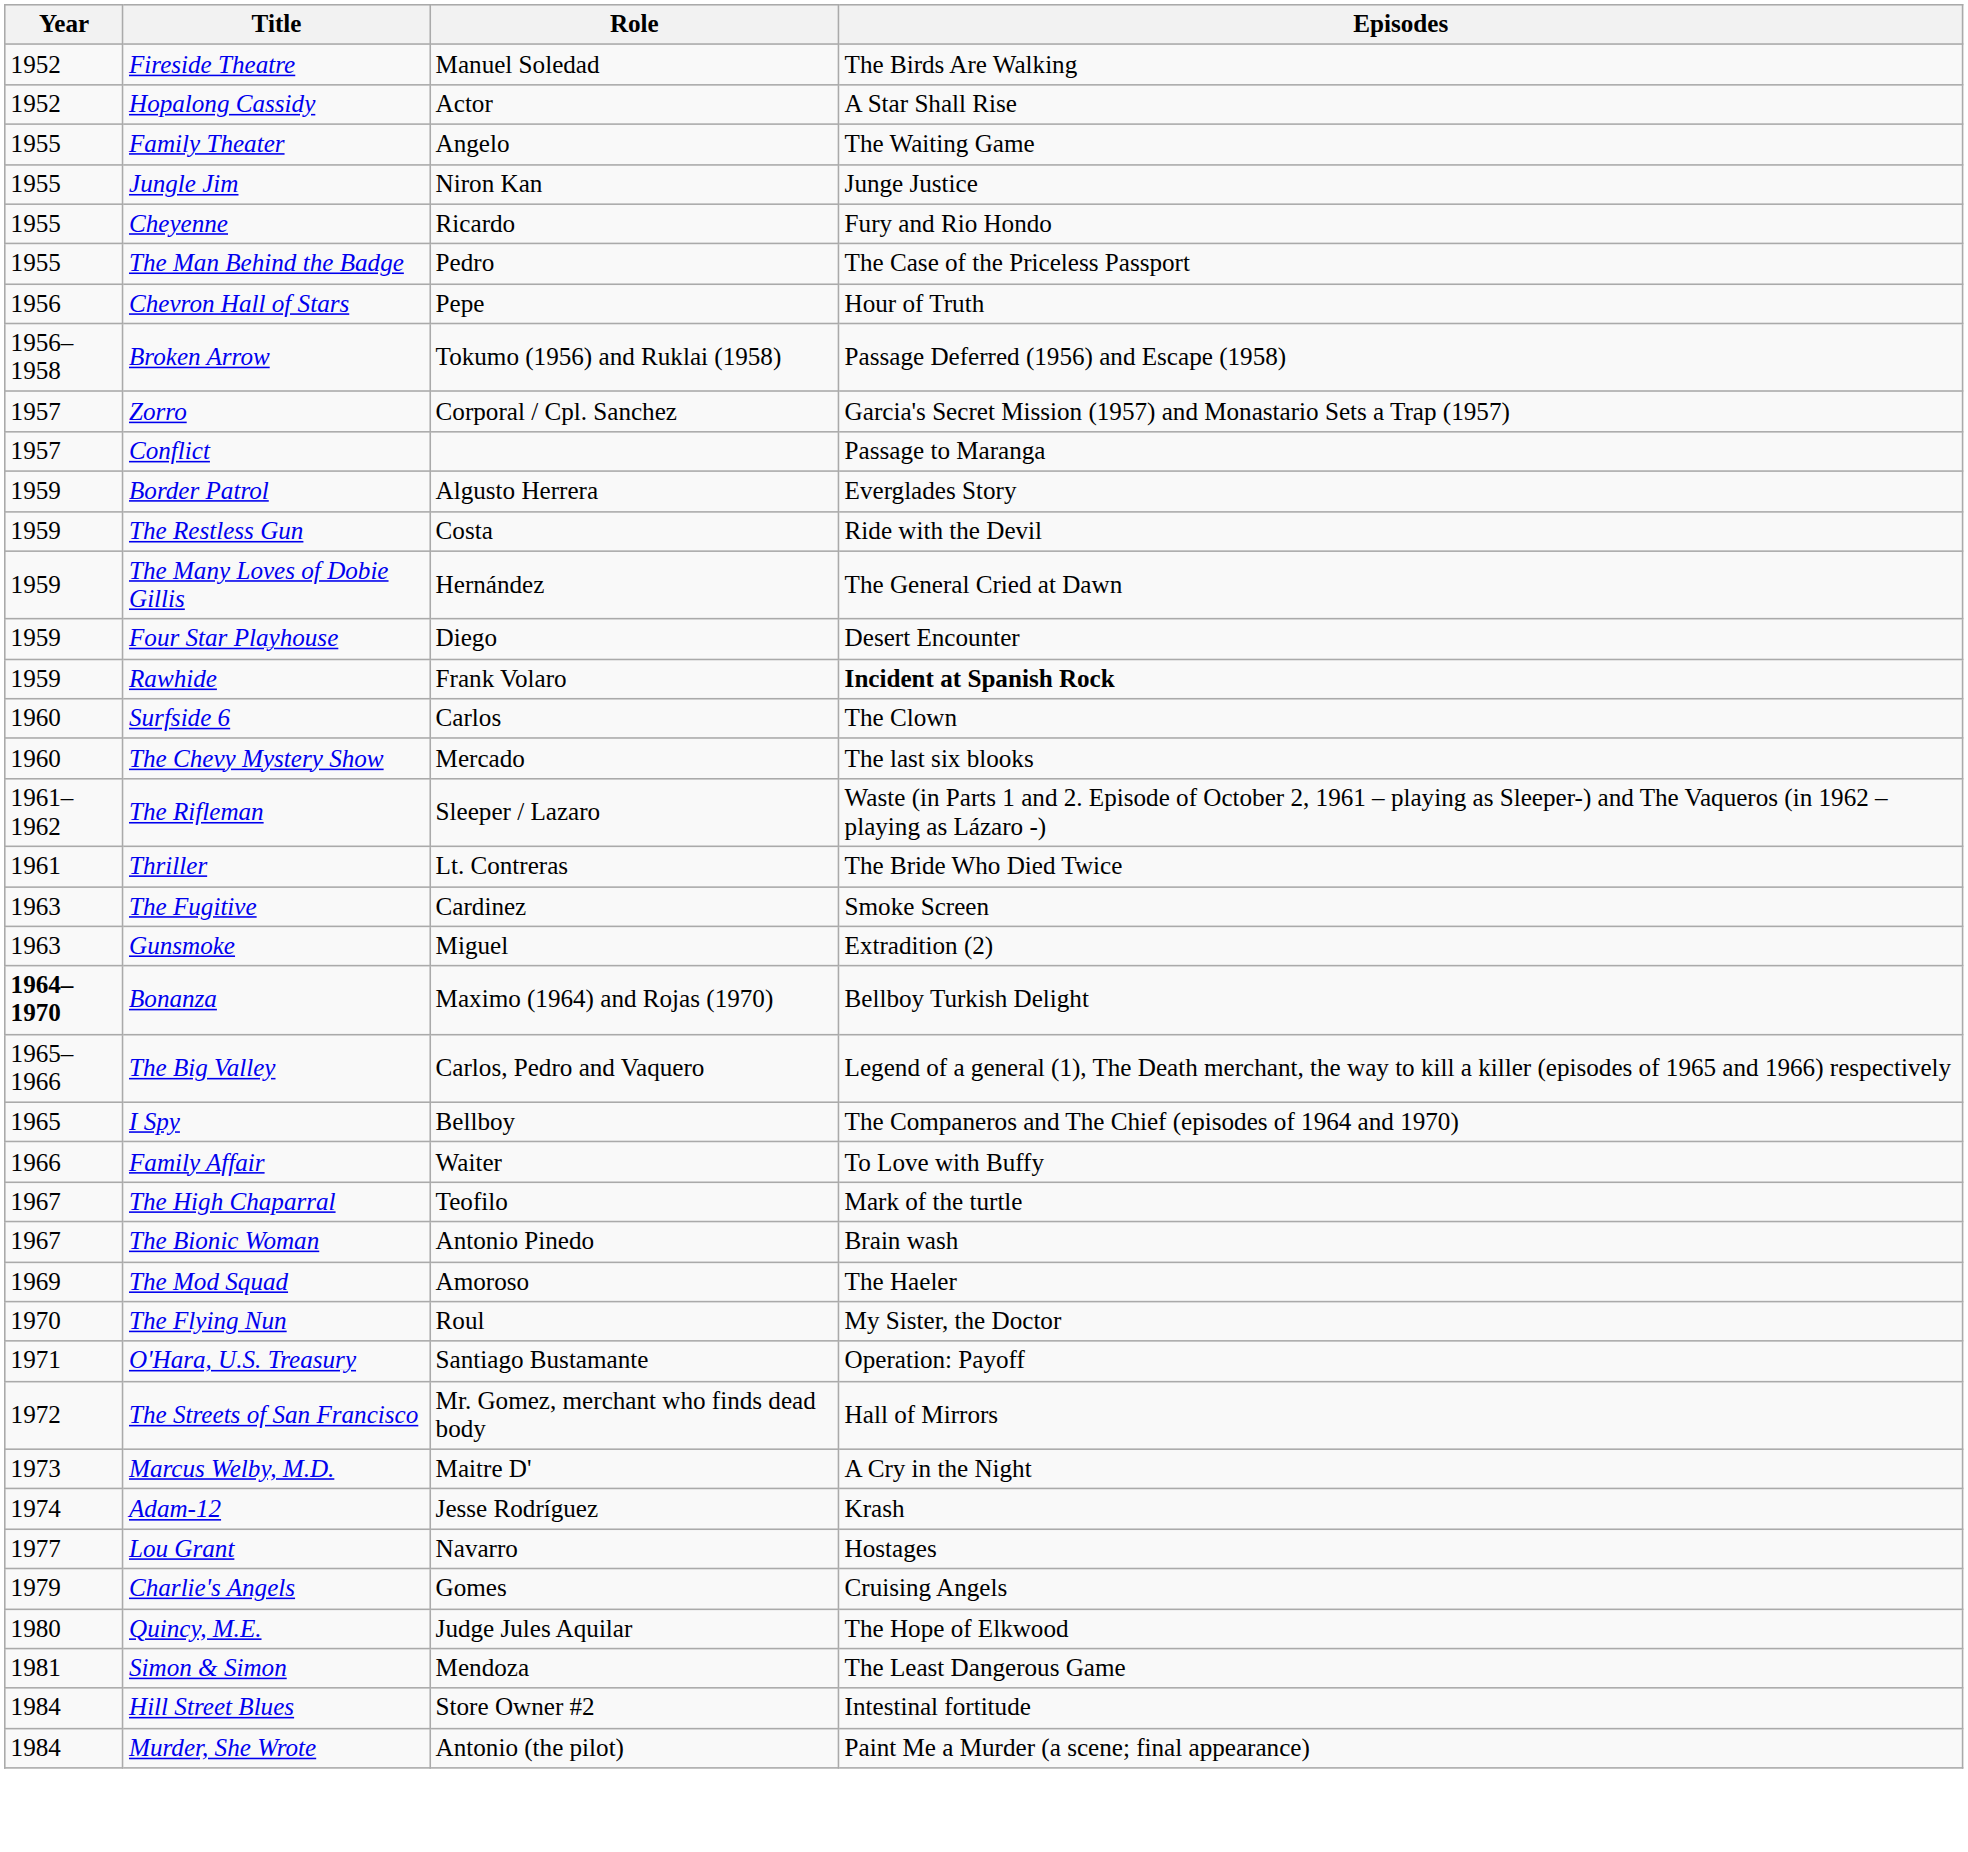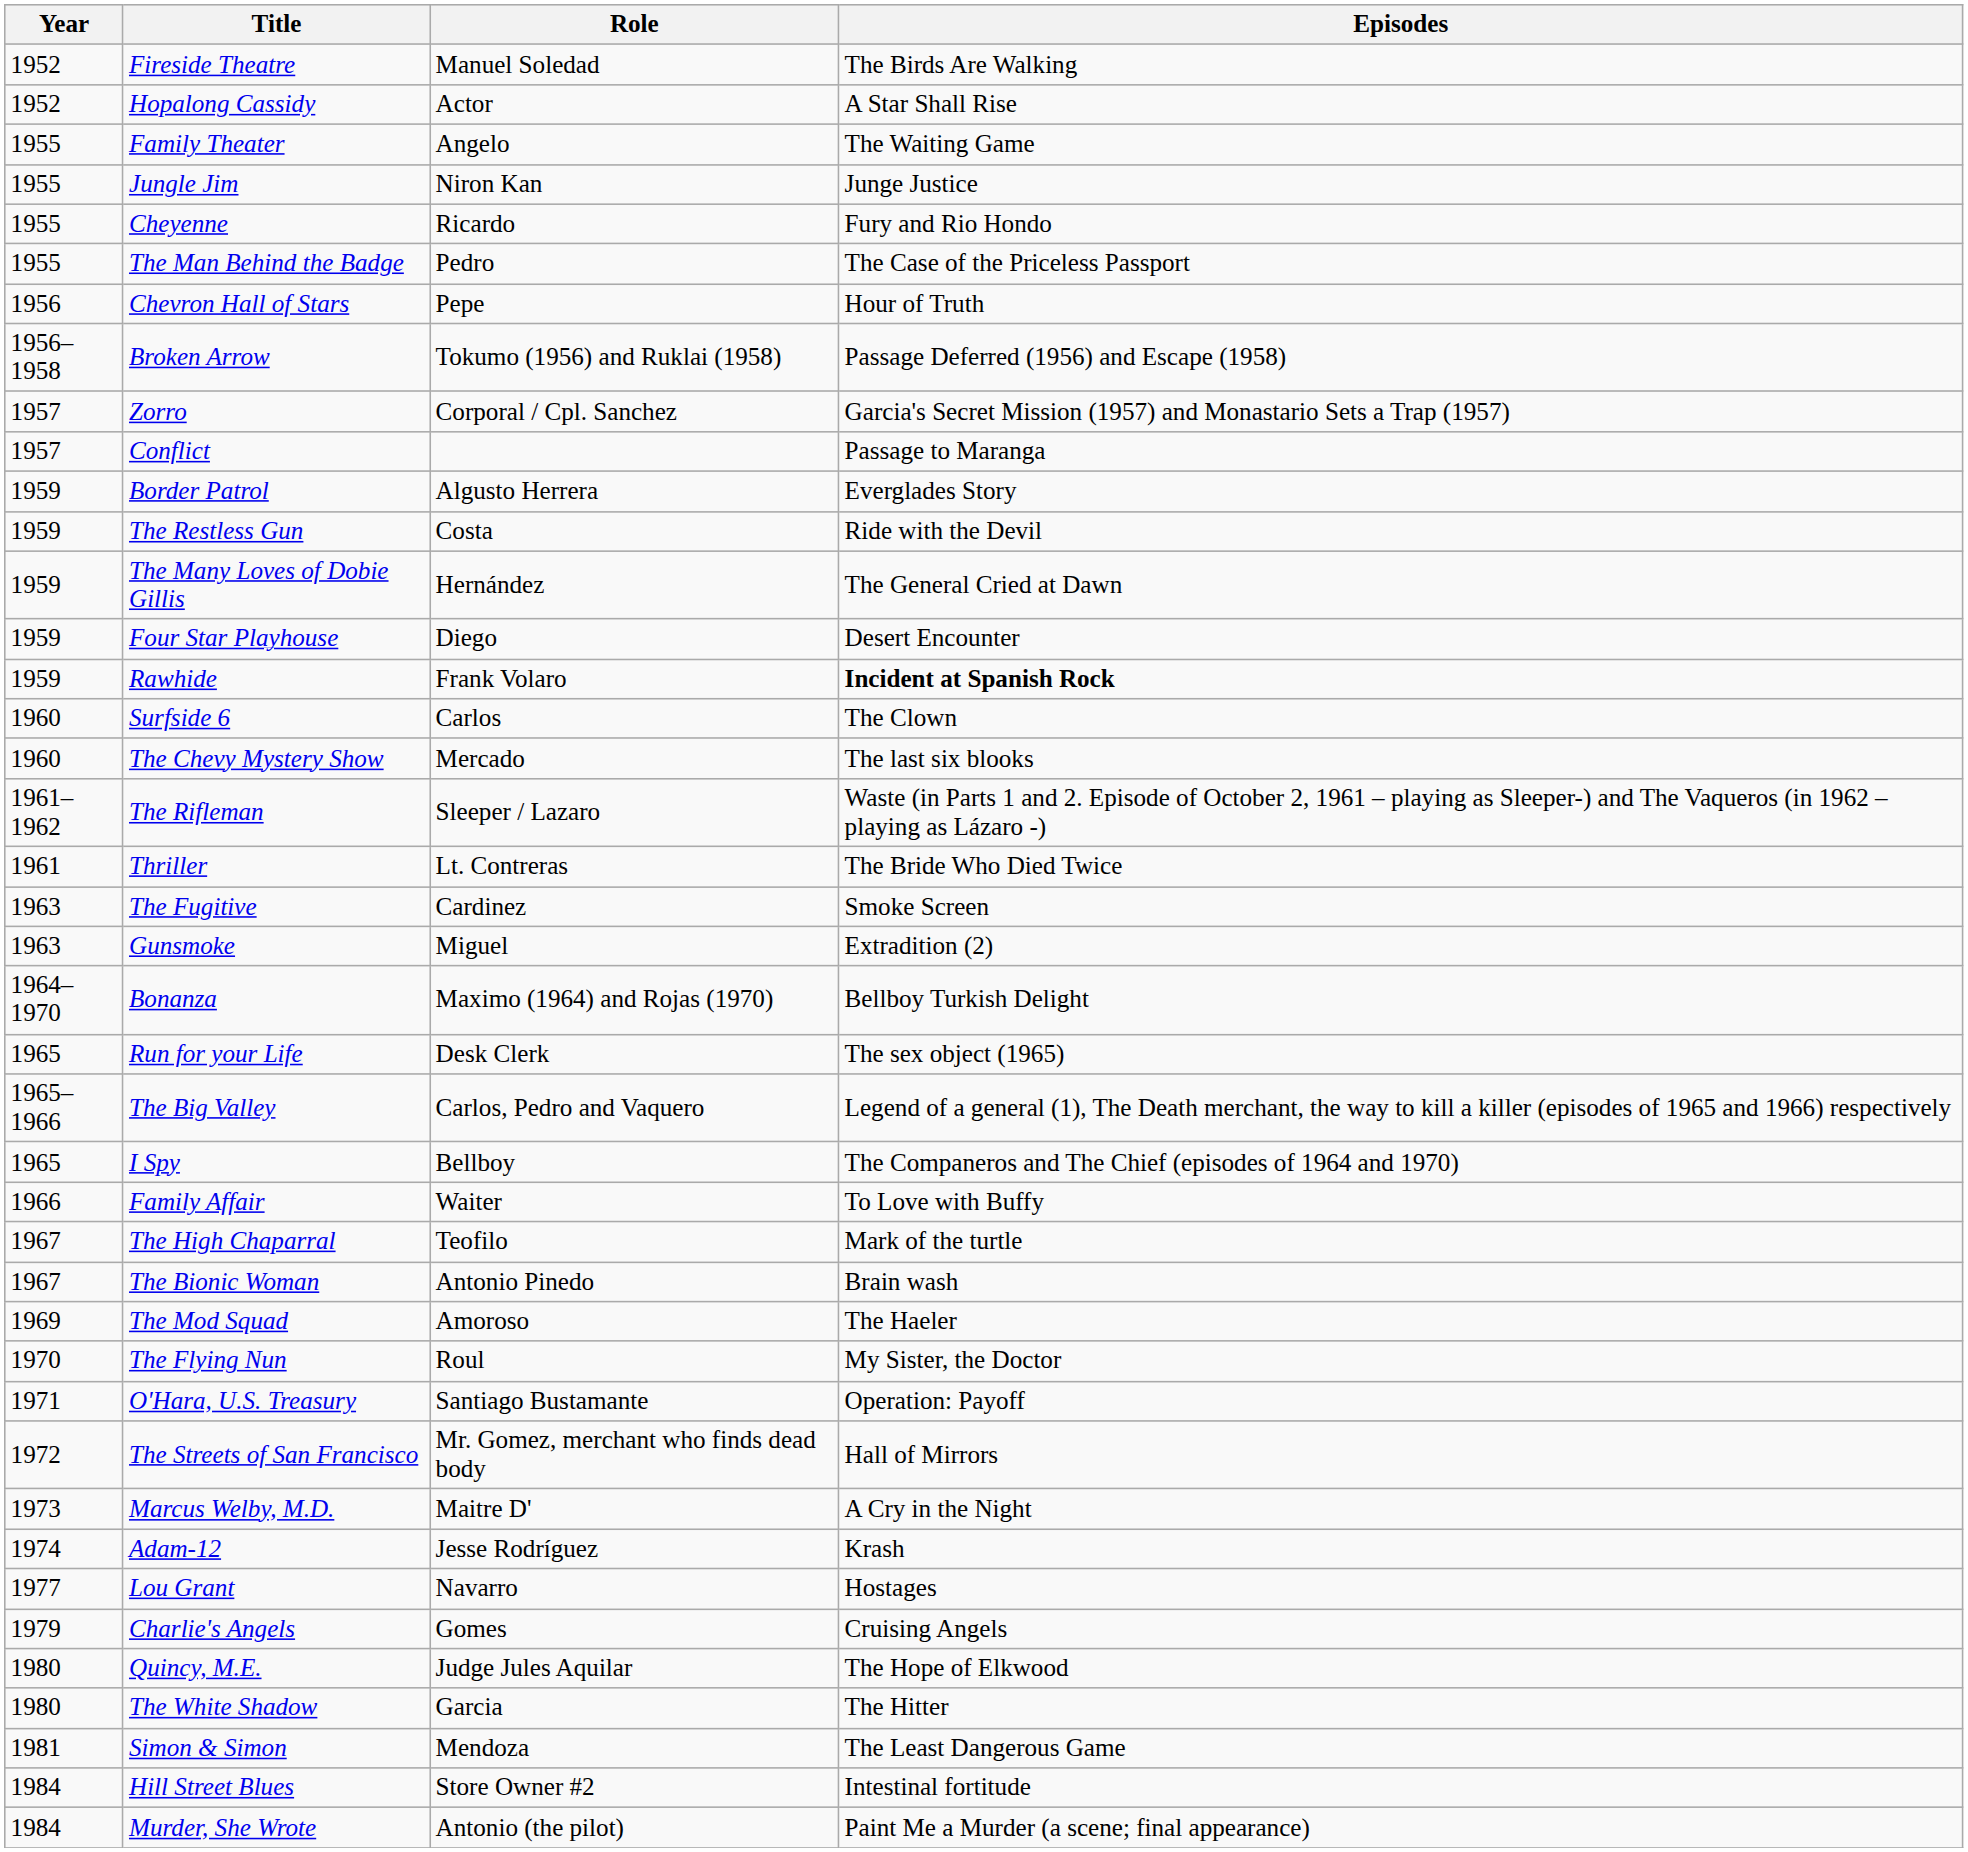 <table class="wikitable sortable">
 <tr>
 <th>Year</th>
 <th>Title</th>
 <th>Role</th>
 <th class="unsortable">Episodes</th>
 </tr>
 <tr>
 <td>1952</td>
 <td><em><a href='#'>Fireside Theatre</a></em></td>
 <td>Manuel Soledad</td>
 <td>The Birds Are Walking</td>
 </tr>
 <tr>
 <td>1952</td>
 <td><em><a href='#'>Hopalong Cassidy</a></em></td>
 <td>Actor</td>
 <td>A Star Shall Rise</td>
 </tr>
 <tr>
 <td>1955</td>
 <td><em><a href='#'>Family Theater</a></em> </td>
 <td>Angelo</td>
 <td>The Waiting Game</td>
 </tr>
 <tr>
 <td>1955</td>
 <td><em><a href='#'>Jungle Jim</a></em></td>
 <td>Niron Kan</td>
 <td>Junge Justice</td>
 </tr>
 <tr>
 <td>1955</td>
 <td><em><a href='#'>Cheyenne</a> </em></td>
 <td>Ricardo</td>
 <td>Fury and Rio Hondo</td>
 </tr>
 <tr>
 <td>1955</td>
 <td><em><a href='#'>The Man Behind the Badge</a></em></td>
 <td>Pedro</td>
 <td>The Case of the Priceless Passport</td>
 </tr>
 <tr>
 <td>1956</td>
 <td><em><a href='#'>Chevron Hall of Stars</a></em></td>
 <td>Pepe</td>
 <td>Hour of Truth</td>
 </tr>
 <tr>
 <td>1956–1958</td>
 <td><em><a href='#'>Broken Arrow</a></em></td>
 <td>Tokumo (1956) and Ruklai (1958)</td>
 <td>Passage Deferred (1956) and Escape (1958)</td>
 </tr>
 <tr>
 <td>1957</td>
 <td><em><a href='#'>Zorro</a></em></td>
 <td>Corporal / Cpl. Sanchez</td>
 <td>Garcia's Secret Mission (1957) and Monastario Sets a Trap (1957)</td>
 </tr>
 <tr>
 <td>1957</td>
 <td><em><a href='#'>Conflict</a></em></td>
 <td></td>
 <td>Passage to Maranga</td>
 </tr>
 <tr>
 <td>1959</td>
 <td><em><a href='#'>Border Patrol</a></em></td>
 <td>Algusto Herrera</td>
 <td>Everglades Story</td>
 </tr>
 <tr>
 <td>1959</td>
 <td><em><a href='#'>The Restless Gun</a></em></td>
 <td>Costa</td>
 <td>Ride with the Devil</td>
 </tr>
 <tr>
 <td>1959</td>
 <td><em><a href='#'>The Many Loves of Dobie Gillis</a></em></td>
 <td>Hernández</td>
 <td>The General Cried at Dawn</td>
 </tr>
 <tr>
 <td>1959</td>
 <td><em><a href='#'>Four Star Playhouse</a></em></td>
 <td>Diego</td>
 <td>Desert Encounter</td>
 </tr>
 <tr>
 <td>1959</td>
 <td><em><a href='#'>Rawhide</a></em></td>
 <td>Frank Volaro</td>
 <td><strong>Incident at Spanish Rock</strong></td>
 </tr>
 <tr>
 <td>1960</td>
 <td><em><a href='#'>Surfside 6</a></em></td>
 <td>Carlos</td>
 <td>The Clown</td>
 </tr>
 <tr>
 <td>1960</td>
 <td><em><a href='#'>The Chevy Mystery Show</a></em></td>
 <td>Mercado</td>
 <td>The last six blooks</td>
 </tr>
 <tr>
 <td>1961–1962</td>
 <td><em><a href='#'>The Rifleman</a></em></td>
 <td>Sleeper / Lazaro</td>
 <td>Waste (in Parts 1 and 2. Episode of October 2, 1961 – playing as Sleeper-)  and The Vaqueros (in 1962 – playing as  Lázaro -)</td>
 </tr>
 <tr>
 <td>1961</td>
 <td><em><a href='#'>Thriller</a></em></td>
 <td>Lt. Contreras</td>
 <td>The Bride Who Died Twice</td>
 </tr>
 <tr>
 <td>1963</td>
 <td><em><a href='#'>The Fugitive</a></em></td>
 <td>Cardinez</td>
 <td>Smoke Screen</td>
 </tr>
 <tr>
 <td>1963</td>
 <td><em><a href='#'>Gunsmoke</a></em></td>
 <td>Miguel</td>
 <td>Extradition (2)</td>
 </tr>
 <tr>
-<td><strong>1964–1970</strong></td>
+<td>1964–1970</td>
 <td><em><a href='#'>Bonanza</a></em></td>
 <td>Maximo (1964) and Rojas (1970)</td>
 <td>Bellboy Turkish Delight</td>
+</tr>
+<tr>
+<td>1965</td>
+<td><em><a href='#'>Run for your Life</a></em></td>
+<td>Desk Clerk</td>
+<td>The sex object (1965)</td>
 </tr>
 <tr>
 <td>1965–1966</td>
 <td><em><a href='#'>The Big Valley</a></em></td>
 <td>Carlos,  Pedro and Vaquero</td>
 <td>Legend of a general (1), The Death merchant, the way to kill a killer (episodes of 1965 and 1966) respectively</td>
 </tr>
 <tr>
 <td>1965</td>
 <td><em><a href='#'>I Spy</a></em></td>
 <td>Bellboy</td>
 <td>The Companeros and The Chief (episodes of 1964 and 1970)</td>
 </tr>
 <tr>
 <td>1966</td>
 <td><em><a href='#'>Family Affair</a></em></td>
 <td>Waiter</td>
 <td>To Love with Buffy</td>
 </tr>
 <tr>
 <td>1967</td>
 <td><em><a href='#'>The High Chaparral</a></em></td>
 <td>Teofilo</td>
 <td>Mark of the turtle</td>
 </tr>
 <tr>
 <td>1967</td>
 <td><em><a href='#'>The Bionic Woman</a></em></td>
 <td>Antonio Pinedo</td>
 <td>Brain wash</td>
 </tr>
 <tr>
 <td>1969</td>
 <td><em><a href='#'>The Mod Squad</a></em></td>
 <td>Amoroso</td>
 <td>The Haeler</td>
 </tr>
 <tr>
 <td>1970</td>
 <td><em><a href='#'>The Flying Nun</a></em></td>
 <td>Roul</td>
 <td>My Sister, the Doctor</td>
 </tr>
 <tr>
 <td>1971</td>
 <td><em><a href='#'>O'Hara, U.S. Treasury</a></em></td>
 <td>Santiago Bustamante</td>
 <td>Operation: Payoff</td>
 </tr>
 <tr>
 <td>1972</td>
 <td><em><a href='#'>The Streets of San Francisco</a></em></td>
 <td>Mr. Gomez, merchant who finds dead body</td>
 <td>Hall of Mirrors</td>
 </tr>
 <tr>
 <td>1973</td>
 <td><em><a href='#'>Marcus Welby, M.D.</a></em></td>
 <td>Maitre D'</td>
 <td>A Cry in the Night</td>
 </tr>
 <tr>
 <td>1974</td>
 <td><em><a href='#'>Adam-12</a></em></td>
 <td>Jesse Rodríguez</td>
 <td>Krash</td>
 </tr>
 <tr>
 <td>1977</td>
 <td><em><a href='#'>Lou Grant</a></em></td>
 <td>Navarro</td>
 <td>Hostages</td>
 </tr>
 <tr>
 <td>1979</td>
 <td><em><a href='#'>Charlie's Angels</a></em></td>
 <td>Gomes</td>
 <td>Cruising Angels</td>
 </tr>
 <tr>
 <td>1980</td>
 <td><em><a href='#'>Quincy, M.E.</a></em></td>
 <td>Judge Jules Aquilar</td>
 <td>The Hope of Elkwood</td>
 </tr>
 <tr>
+<td>1980</td>
+<td><em><a href='#'>The White Shadow</a></em></td>
+<td>Garcia</td>
+<td>The Hitter</td>
+</tr>
+<tr>
 <td>1981</td>
 <td><em><a href='#'>Simon & Simon</a></em></td>
 <td>Mendoza</td>
 <td>The Least Dangerous Game</td>
 </tr>
 <tr>
 <td>1984</td>
 <td><em><a href='#'>Hill Street Blues</a></em></td>
 <td>Store Owner #2</td>
 <td>Intestinal fortitude</td>
 </tr>
 <tr>
 <td>1984</td>
 <td><em><a href='#'>Murder, She Wrote</a></em></td>
 <td>Antonio (the pilot)</td>
 <td>Paint Me a Murder (a scene; final appearance)</td>
 </tr>
 </table>
